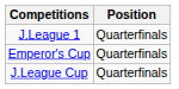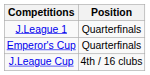 <table class="wikitable" style="text-align:center;">
 <tr>
 <th>Competitions</th>
 <th>Position</th>
 </tr>
 <tr>
 <td><a href='#'>J.League 1</a></td>
 <td>Quarterfinals</td>
 </tr>
 <tr>
 <td><a href='#'>Emperor's Cup</a></td>
 <td>Quarterfinals</td>
 </tr>
 <tr>
 <td><a href='#'>J.League Cup</a></td>
-<td>Quarterfinals</td>
+<td>4th / 16 clubs</td>
 </tr>
 </table>
